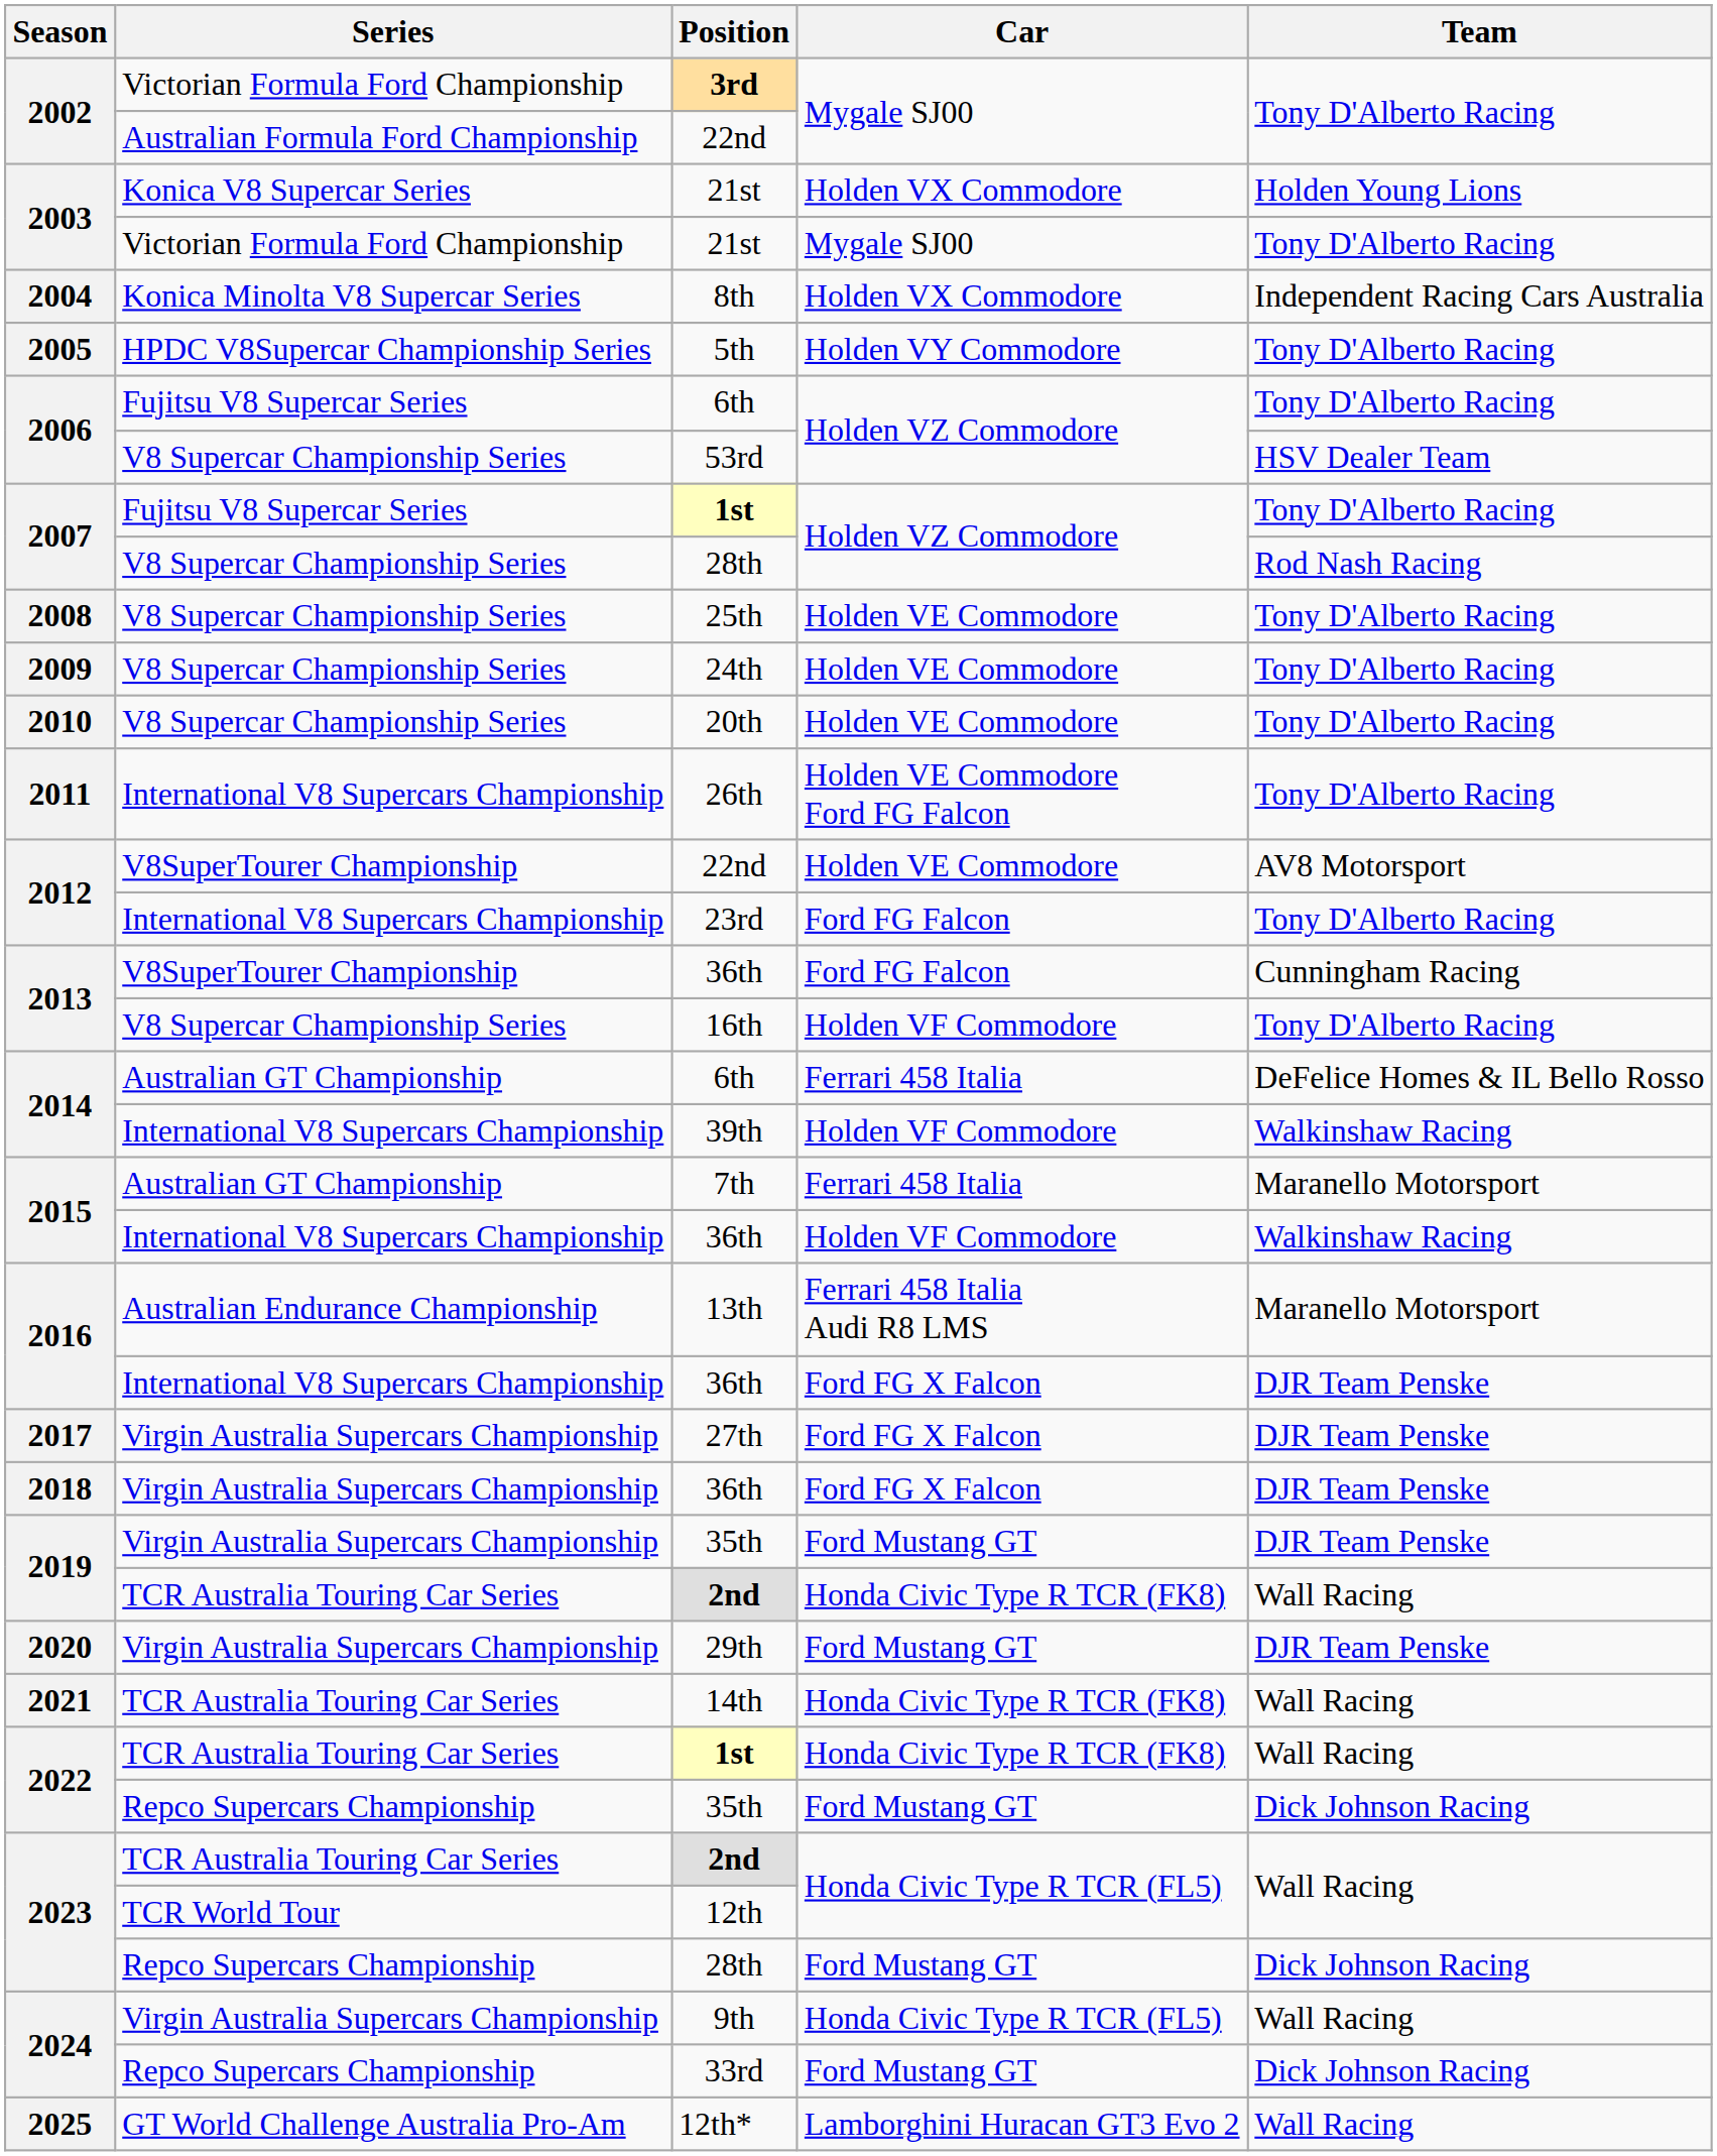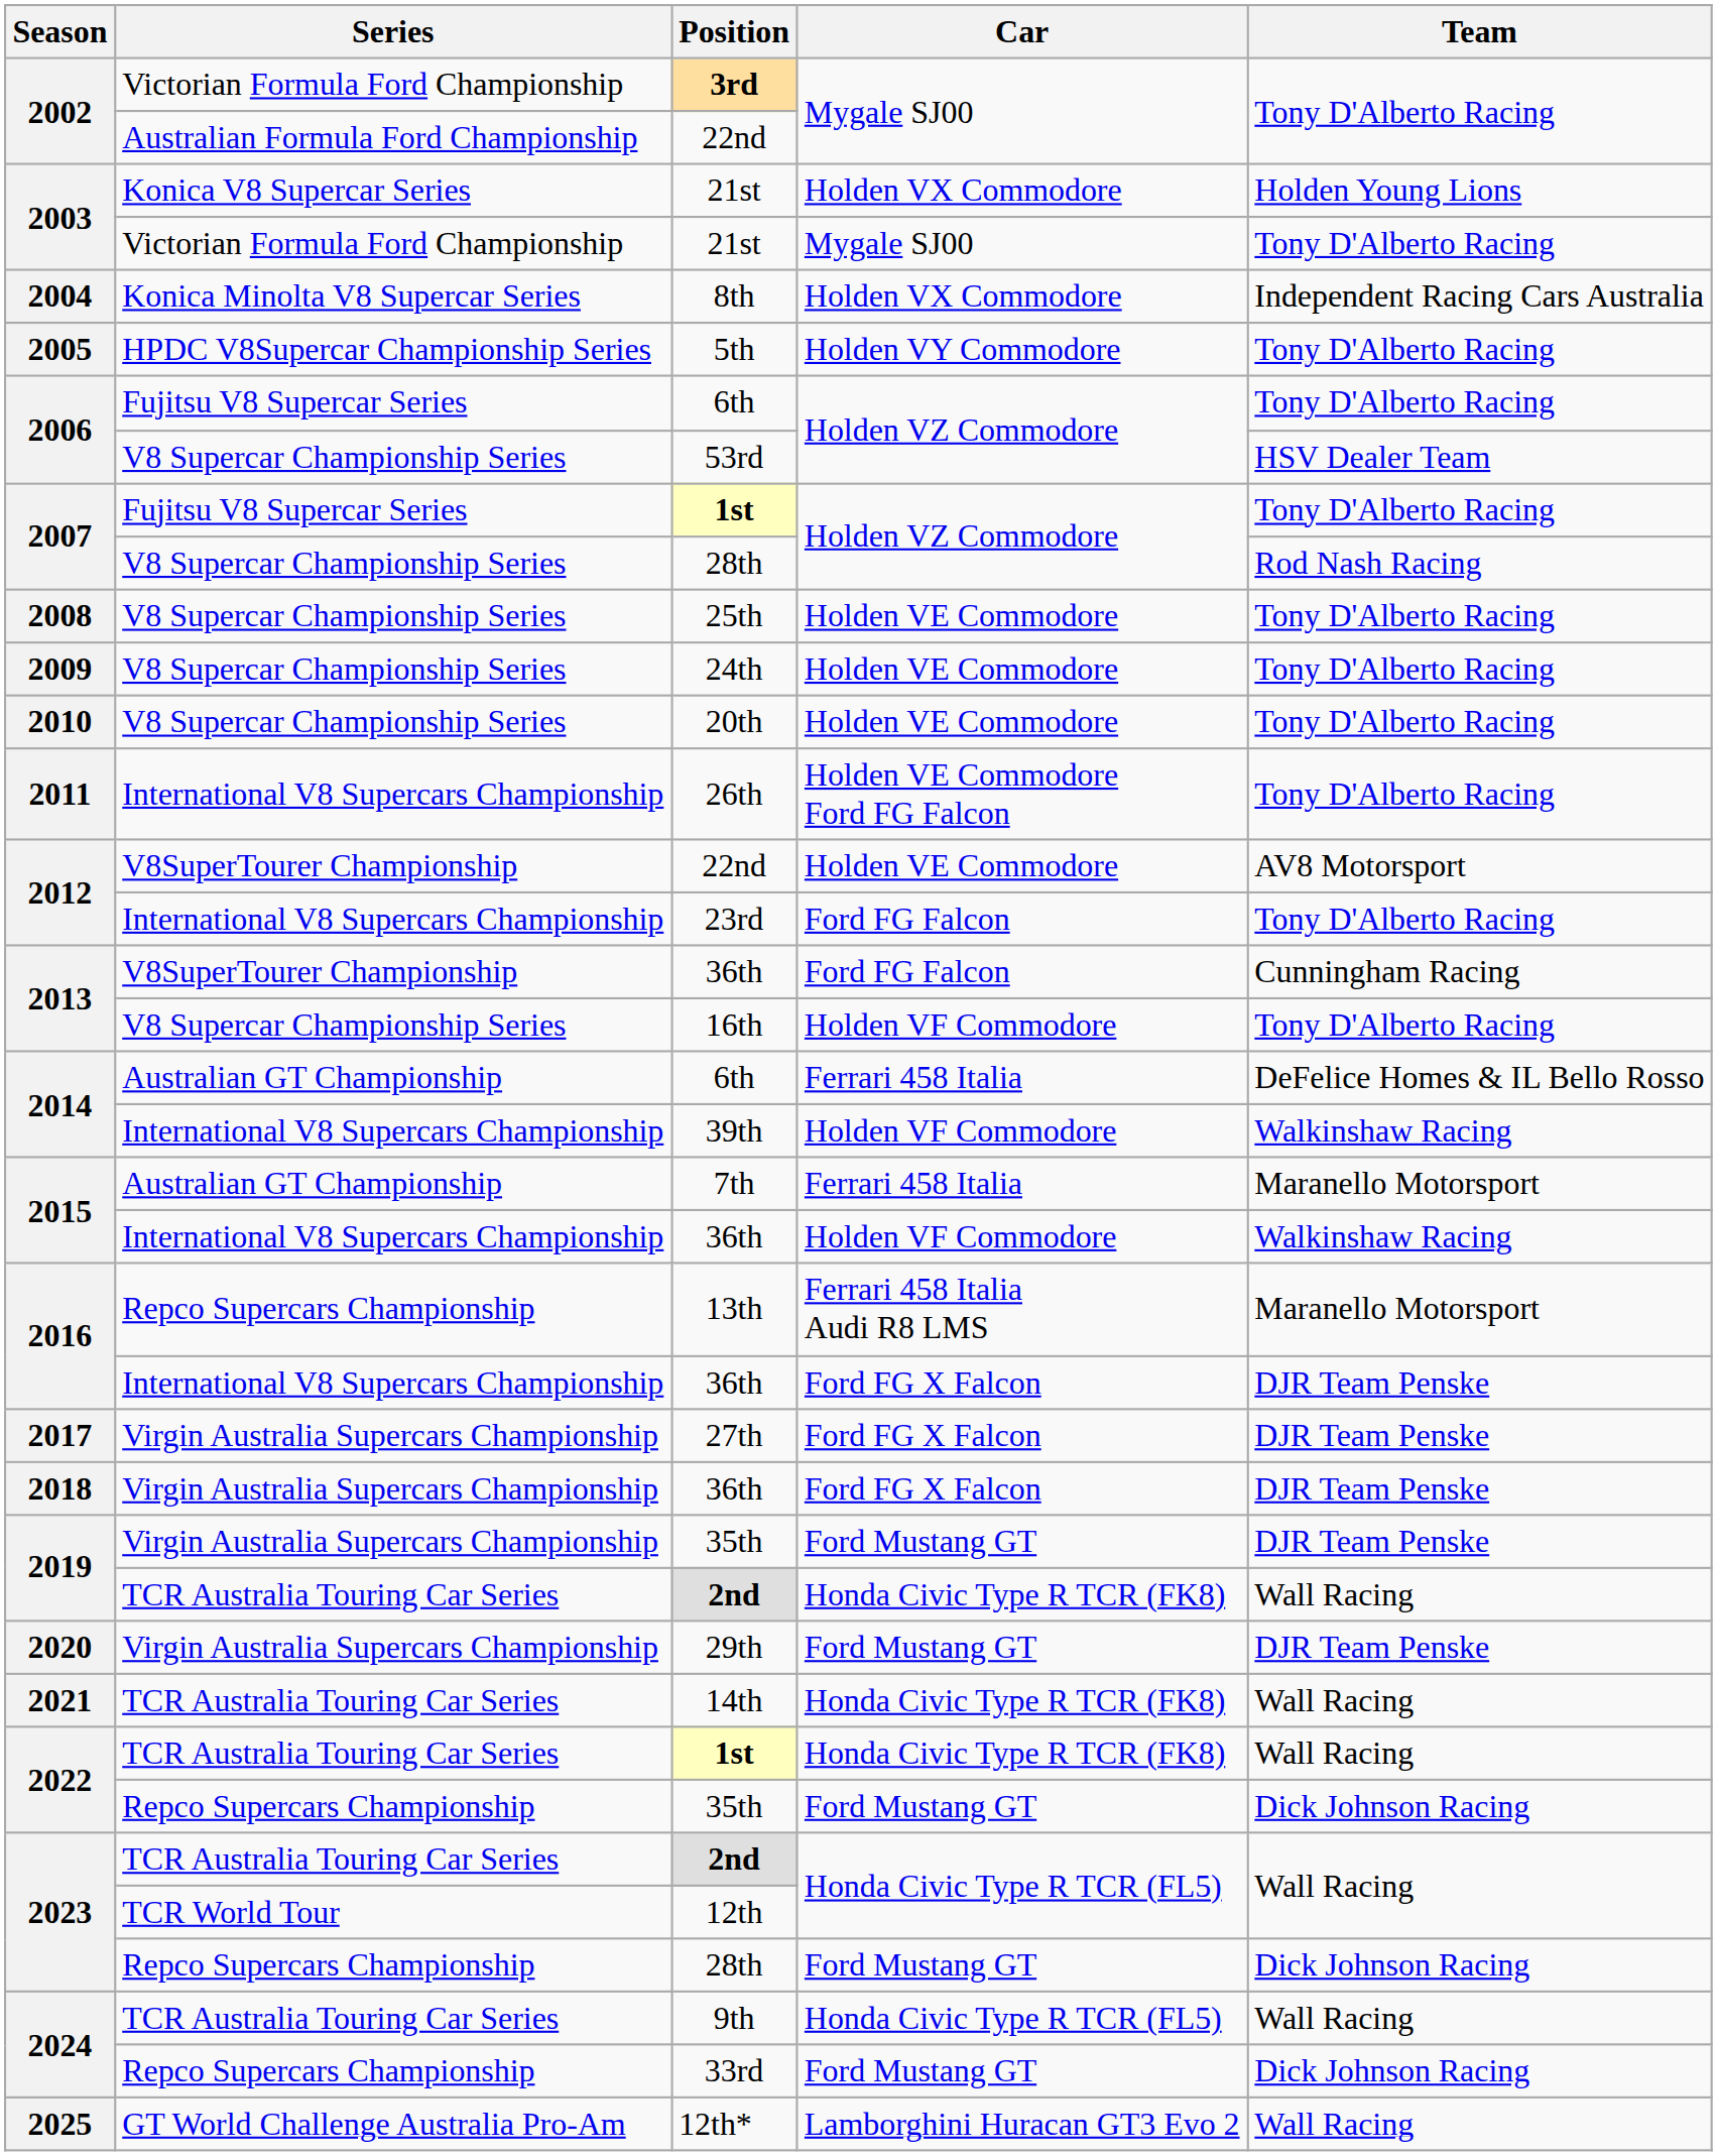 <table class="wikitable" style="font-size: 95%;">
 <tr>
 <th>Season</th>
 <th>Series</th>
 <th>Position</th>
 <th>Car</th>
 <th>Team</th>
 </tr>
 <tr>
 <th rowspan=2>2002</th>
 <td>Victorian <a href='#'>Formula Ford</a> Championship</td>
 <td align="center" style="background: #ffdf9f"><strong>3rd</strong></td>
 <td rowspan=2><a href='#'>Mygale</a> SJ00</td>
 <td rowspan=2><a href='#'>Tony D'Alberto Racing</a></td>
 </tr>
 <tr>
 <td><a href='#'>Australian Formula Ford Championship</a></td>
 <td align="center">22nd</td>
 </tr>
 <tr>
 <th rowspan=2>2003</th>
 <td><a href='#'>Konica V8 Supercar Series</a></td>
 <td align="center">21st</td>
 <td><a href='#'>Holden VX Commodore</a></td>
 <td><a href='#'>Holden Young Lions</a></td>
 </tr>
 <tr>
 <td>Victorian <a href='#'>Formula Ford</a> Championship</td>
 <td align="center">21st</td>
 <td><a href='#'>Mygale</a> SJ00</td>
 <td><a href='#'>Tony D'Alberto Racing</a></td>
 </tr>
 <tr>
 <th>2004</th>
 <td><a href='#'>Konica Minolta V8 Supercar Series</a></td>
 <td align="center">8th</td>
 <td><a href='#'>Holden VX Commodore</a></td>
 <td>Independent Racing Cars Australia</td>
 </tr>
 <tr>
 <th>2005</th>
 <td><a href='#'>HPDC V8Supercar Championship Series</a></td>
 <td align="center">5th</td>
 <td><a href='#'>Holden VY Commodore</a></td>
 <td><a href='#'>Tony D'Alberto Racing</a></td>
 </tr>
 <tr>
 <th rowspan=2>2006</th>
 <td><a href='#'>Fujitsu V8 Supercar Series</a></td>
 <td align="center">6th</td>
 <td rowspan=2><a href='#'>Holden VZ Commodore</a></td>
 <td><a href='#'>Tony D'Alberto Racing</a></td>
 </tr>
 <tr>
 <td><a href='#'>V8 Supercar Championship Series</a></td>
 <td align="center">53rd</td>
 <td><a href='#'>HSV Dealer Team</a></td>
 </tr>
 <tr>
 <th rowspan=2>2007</th>
 <td><a href='#'>Fujitsu V8 Supercar Series</a></td>
 <td align="center" style="background: #ffffbf"><strong>1st</strong></td>
 <td rowspan=2><a href='#'>Holden VZ Commodore</a></td>
 <td><a href='#'>Tony D'Alberto Racing</a></td>
 </tr>
 <tr>
 <td><a href='#'>V8 Supercar Championship Series</a></td>
 <td align="center">28th</td>
 <td><a href='#'>Rod Nash Racing</a></td>
 </tr>
 <tr>
 <th>2008</th>
 <td><a href='#'>V8 Supercar Championship Series</a></td>
 <td align="center">25th</td>
 <td><a href='#'>Holden VE Commodore</a></td>
 <td><a href='#'>Tony D'Alberto Racing</a></td>
 </tr>
 <tr>
 <th>2009</th>
 <td><a href='#'>V8 Supercar Championship Series</a></td>
 <td align="center">24th</td>
 <td><a href='#'>Holden VE Commodore</a></td>
 <td><a href='#'>Tony D'Alberto Racing</a></td>
 </tr>
 <tr>
 <th>2010</th>
 <td><a href='#'>V8 Supercar Championship Series</a></td>
 <td align="center">20th</td>
 <td><a href='#'>Holden VE Commodore</a></td>
 <td><a href='#'>Tony D'Alberto Racing</a></td>
 </tr>
 <tr>
 <th>2011</th>
 <td><a href='#'>International V8 Supercars Championship</a></td>
 <td align="center">26th</td>
 <td><a href='#'>Holden VE Commodore</a><br><a href='#'>Ford FG Falcon</a></td>
 <td><a href='#'>Tony D'Alberto Racing</a></td>
 </tr>
 <tr>
 <th rowspan=2>2012</th>
 <td><a href='#'>V8SuperTourer Championship</a></td>
 <td align="center">22nd</td>
 <td><a href='#'>Holden VE Commodore</a></td>
 <td>AV8 Motorsport</td>
 </tr>
 <tr>
 <td><a href='#'>International V8 Supercars Championship</a></td>
 <td align="center">23rd</td>
 <td><a href='#'>Ford FG Falcon</a></td>
 <td><a href='#'>Tony D'Alberto Racing</a></td>
 </tr>
 <tr>
 <th rowspan=2>2013</th>
 <td><a href='#'>V8SuperTourer Championship</a></td>
 <td align="center">36th</td>
 <td><a href='#'>Ford FG Falcon</a></td>
 <td>Cunningham Racing</td>
 </tr>
 <tr>
 <td><a href='#'>V8 Supercar Championship Series</a></td>
 <td align="center">16th</td>
 <td><a href='#'>Holden VF Commodore</a></td>
 <td><a href='#'>Tony D'Alberto Racing</a></td>
 </tr>
 <tr>
 <th rowspan=2>2014</th>
 <td><a href='#'>Australian GT Championship</a></td>
 <td align="center">6th</td>
 <td><a href='#'>Ferrari 458 Italia</a></td>
 <td>DeFelice Homes & IL Bello Rosso</td>
 </tr>
 <tr>
 <td><a href='#'>International V8 Supercars Championship</a></td>
 <td align="center">39th</td>
 <td><a href='#'>Holden VF Commodore</a></td>
 <td><a href='#'>Walkinshaw Racing</a></td>
 </tr>
 <tr>
 <th rowspan=2>2015</th>
 <td><a href='#'>Australian GT Championship</a></td>
 <td align="center">7th</td>
 <td><a href='#'>Ferrari 458 Italia</a></td>
 <td>Maranello Motorsport</td>
 </tr>
 <tr>
 <td><a href='#'>International V8 Supercars Championship</a></td>
 <td align="center">36th</td>
 <td><a href='#'>Holden VF Commodore</a></td>
 <td><a href='#'>Walkinshaw Racing</a></td>
 </tr>
 <tr>
 <th rowspan=2>2016</th>
-<td><a href='#'>Australian Endurance Championship</a></td>
+<td><a href='#'>Repco Supercars Championship</a></td>
 <td align="center">13th</td>
 <td><a href='#'>Ferrari 458 Italia</a><br>Audi R8 LMS</td>
 <td>Maranello Motorsport</td>
 </tr>
 <tr>
 <td><a href='#'>International V8 Supercars Championship</a></td>
 <td align="center">36th</td>
 <td><a href='#'>Ford FG X Falcon</a></td>
 <td><a href='#'>DJR Team Penske</a></td>
 </tr>
 <tr>
 <th>2017</th>
 <td><a href='#'>Virgin Australia Supercars Championship</a></td>
 <td align="center">27th</td>
 <td><a href='#'>Ford FG X Falcon</a></td>
 <td><a href='#'>DJR Team Penske</a></td>
 </tr>
 <tr>
 <th>2018</th>
 <td><a href='#'>Virgin Australia Supercars Championship</a></td>
 <td align="center">36th</td>
 <td><a href='#'>Ford FG X Falcon</a></td>
 <td><a href='#'>DJR Team Penske</a></td>
 </tr>
 <tr>
 <th rowspan=2>2019</th>
 <td><a href='#'>Virgin Australia Supercars Championship</a></td>
 <td align="center">35th</td>
 <td><a href='#'>Ford Mustang GT</a></td>
 <td><a href='#'>DJR Team Penske</a></td>
 </tr>
 <tr>
 <td><a href='#'>TCR Australia Touring Car Series</a></td>
 <td align="center" style="background: #dfdfdf"><strong>2nd</strong></td>
 <td><a href='#'>Honda Civic Type R TCR (FK8)</a></td>
 <td>Wall Racing</td>
 </tr>
 <tr>
 <th>2020</th>
 <td><a href='#'>Virgin Australia Supercars Championship</a></td>
 <td align="center">29th</td>
 <td><a href='#'>Ford Mustang GT</a></td>
 <td><a href='#'>DJR Team Penske</a></td>
 </tr>
 <tr>
 <th>2021</th>
 <td><a href='#'>TCR Australia Touring Car Series</a></td>
 <td align="center">14th</td>
 <td><a href='#'>Honda Civic Type R TCR (FK8)</a></td>
 <td>Wall Racing</td>
 </tr>
 <tr>
 <th rowspan=2>2022</th>
 <td><a href='#'>TCR Australia Touring Car Series</a></td>
 <td align="center" style="background: #ffffbf"><strong>1st</strong></td>
 <td><a href='#'>Honda Civic Type R TCR (FK8)</a></td>
 <td>Wall Racing</td>
 </tr>
 <tr>
 <td><a href='#'>Repco Supercars Championship</a></td>
 <td align="center">35th</td>
 <td><a href='#'>Ford Mustang GT</a></td>
 <td><a href='#'>Dick Johnson Racing</a></td>
 </tr>
 <tr>
 <th rowspan=3>2023</th>
 <td><a href='#'>TCR Australia Touring Car Series</a></td>
 <td align="center" style="background: #dfdfdf"><strong>2nd</strong></td>
 <td rowspan=2><a href='#'>Honda Civic Type R TCR (FL5)</a></td>
 <td rowspan=2>Wall Racing</td>
 </tr>
 <tr>
 <td><a href='#'>TCR World Tour</a></td>
 <td align="center">12th</td>
 </tr>
 <tr>
 <td><a href='#'>Repco Supercars Championship</a></td>
 <td align="center">28th</td>
 <td><a href='#'>Ford Mustang GT</a></td>
 <td><a href='#'>Dick Johnson Racing</a></td>
 </tr>
 <tr>
 <th rowspan=2>2024</th>
-<td><a href='#'>Virgin Australia Supercars Championship</a></td>
+<td><a href='#'>TCR Australia Touring Car Series</a></td>
 <td align="center">9th</td>
 <td><a href='#'>Honda Civic Type R TCR (FL5)</a></td>
 <td>Wall Racing</td>
 </tr>
 <tr>
 <td><a href='#'>Repco Supercars Championship</a></td>
 <td align="center">33rd</td>
 <td><a href='#'>Ford Mustang GT</a></td>
 <td><a href='#'>Dick Johnson Racing</a></td>
 </tr>
 <tr>
 <th>2025</th>
 <td><a href='#'>GT World Challenge Australia Pro-Am</a></td>
 <td>12th*</td>
 <td><a href='#'>Lamborghini Huracan GT3 Evo 2</a></td>
 <td><a href='#'>Wall Racing</a></td>
 </tr>
 </table>
